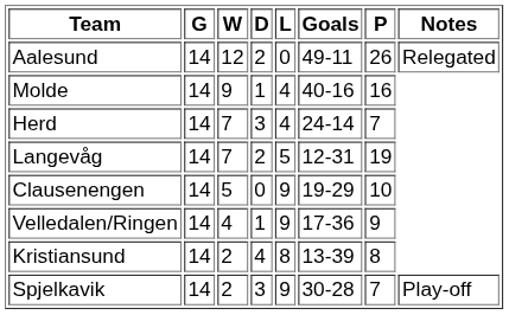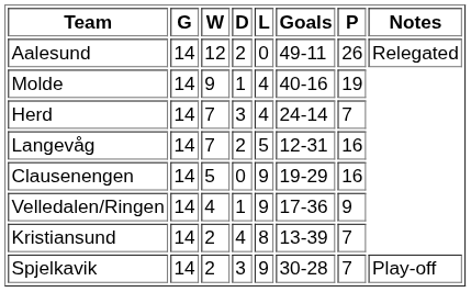 <table border="1" cellpadding="2">
 <tr>
 <th>Team</th>
 <th>G</th>
 <th>W</th>
 <th>D</th>
 <th>L</th>
 <th>Goals</th>
 <th>P</th>
 <th>Notes</th>
 </tr>
 <tr>
 <td>Aalesund</td>
 <td>14</td>
 <td>12</td>
 <td>2</td>
 <td>0</td>
 <td>49-11</td>
 <td>26</td>
 <td>Relegated</td>
 </tr>
 <tr>
 <td>Molde</td>
 <td>14</td>
 <td>9</td>
 <td>1</td>
 <td>4</td>
 <td>40-16</td>
-<td>16</td>
+<td>19</td>
 </tr>
 <tr>
 <td>Herd</td>
 <td>14</td>
 <td>7</td>
 <td>3</td>
 <td>4</td>
 <td>24-14</td>
 <td>7</td>
 </tr>
 <tr>
 <td>Langevåg</td>
 <td>14</td>
 <td>7</td>
 <td>2</td>
 <td>5</td>
 <td>12-31</td>
-<td>19</td>
+<td>16</td>
 </tr>
 <tr>
 <td>Clausenengen</td>
 <td>14</td>
 <td>5</td>
 <td>0</td>
 <td>9</td>
 <td>19-29</td>
-<td>10</td>
+<td>16</td>
 </tr>
 <tr>
 <td>Velledalen/Ringen</td>
 <td>14</td>
 <td>4</td>
 <td>1</td>
 <td>9</td>
 <td>17-36</td>
 <td>9</td>
 </tr>
 <tr>
 <td>Kristiansund</td>
 <td>14</td>
 <td>2</td>
 <td>4</td>
 <td>8</td>
 <td>13-39</td>
-<td>8</td>
+<td>7</td>
 </tr>
 <tr>
 <td>Spjelkavik</td>
 <td>14</td>
 <td>2</td>
 <td>3</td>
 <td>9</td>
 <td>30-28</td>
 <td>7</td>
 <td>Play-off</td>
 </tr>
 </table>
